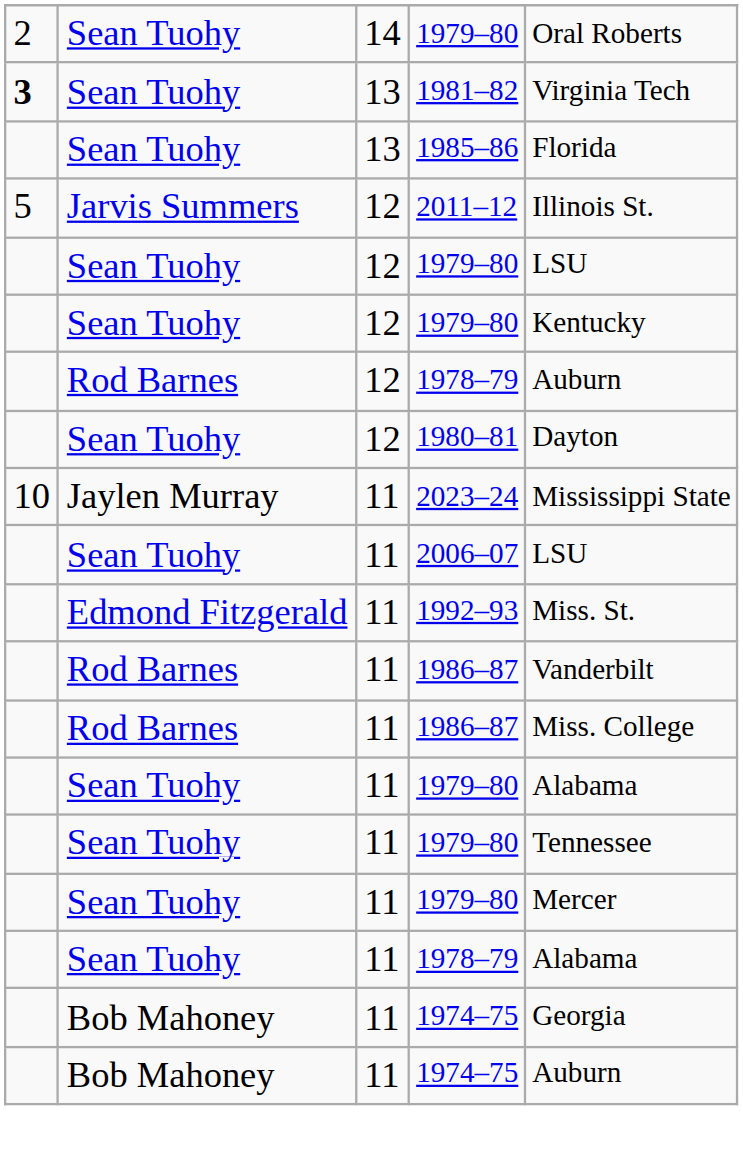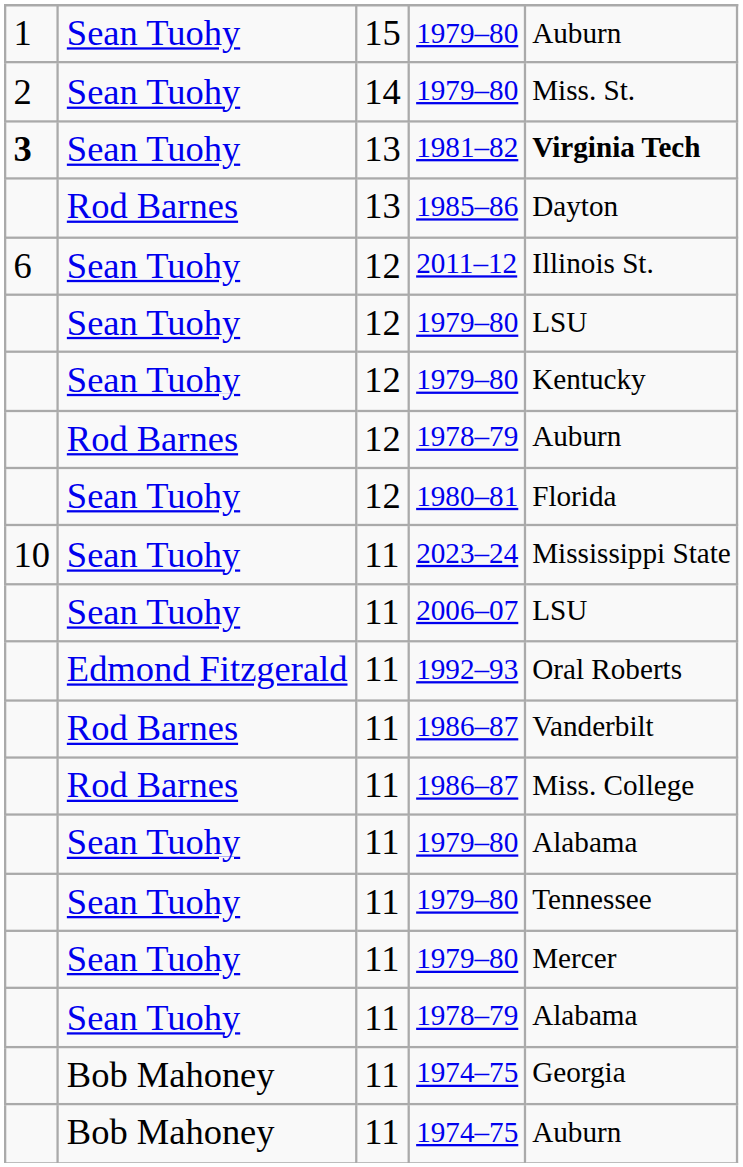 <table class="wikitable">
 <tr>
+</tr>
+<tr>
+<td>1</td>
+<td><a href='#'>Sean Tuohy</a></td>
+<td>15</td>
+<td style="font-size:80%;"><a href='#'>1979–80</a></td>
+<td style="font-size:80%;">Auburn</td>
 </tr>
 <tr>
 <td>2</td>
 <td><a href='#'>Sean Tuohy</a></td>
 <td>14</td>
 <td style="font-size:80%;"><a href='#'>1979–80</a></td>
-<td style="font-size:80%;">Oral Roberts</td>
+<td style="font-size:80%;">Miss. St.</td>
 </tr>
 <tr>
 <td><strong>3</strong></td>
 <td><a href='#'>Sean Tuohy</a></td>
 <td>13</td>
 <td style="font-size:80%;"><a href='#'>1981–82</a></td>
-<td style="font-size:80%;">Virginia Tech</td>
+<td style="font-size:80%;"><strong>Virginia Tech</strong></td>
 </tr>
 <tr>
 <td></td>
-<td><a href='#'>Sean Tuohy</a></td>
+<td><a href='#'>Rod Barnes</a></td>
 <td>13</td>
 <td style="font-size:80%;"><a href='#'>1985–86</a></td>
-<td style="font-size:80%;">Florida</td>
+<td style="font-size:80%;">Dayton</td>
 </tr>
 <tr>
-<td>5</td>
-<td><a href='#'>Jarvis Summers</a></td>
+<td>6</td>
+<td><a href='#'>Sean Tuohy</a></td>
 <td>12</td>
 <td style="font-size:80%;"><a href='#'>2011–12</a></td>
 <td style="font-size:80%;">Illinois St.</td>
 </tr>
 <tr>
 <td></td>
 <td><a href='#'>Sean Tuohy</a></td>
 <td>12</td>
 <td style="font-size:80%;"><a href='#'>1979–80</a></td>
 <td style="font-size:80%;">LSU</td>
 </tr>
 <tr>
 <td></td>
 <td><a href='#'>Sean Tuohy</a></td>
 <td>12</td>
 <td style="font-size:80%;"><a href='#'>1979–80</a></td>
 <td style="font-size:80%;">Kentucky</td>
 </tr>
 <tr>
 <td></td>
 <td><a href='#'>Rod Barnes</a></td>
 <td>12</td>
 <td style="font-size:80%;"><a href='#'>1978–79</a></td>
 <td style="font-size:80%;">Auburn</td>
 </tr>
 <tr>
 <td></td>
 <td><a href='#'>Sean Tuohy</a></td>
 <td>12</td>
 <td style="font-size:80%;"><a href='#'>1980–81</a></td>
-<td style="font-size:80%;">Dayton</td>
+<td style="font-size:80%;">Florida</td>
 </tr>
 <tr>
 <td>10</td>
-<td>Jaylen Murray</td>
+<td><a href='#'>Sean Tuohy</a></td>
 <td>11</td>
 <td style="font-size:80%;"><a href='#'>2023–24</a></td>
 <td style="font-size:80%;">Mississippi State</td>
 </tr>
 <tr>
 <td></td>
 <td><a href='#'>Sean Tuohy</a></td>
 <td>11</td>
 <td style="font-size:80%;"><a href='#'>2006–07</a></td>
 <td style="font-size:80%;">LSU</td>
 </tr>
 <tr>
 <td></td>
 <td><a href='#'>Edmond Fitzgerald</a></td>
 <td>11</td>
 <td style="font-size:80%;"><a href='#'>1992–93</a></td>
-<td style="font-size:80%;">Miss. St.</td>
+<td style="font-size:80%;">Oral Roberts</td>
 </tr>
 <tr>
 <td></td>
 <td><a href='#'>Rod Barnes</a></td>
 <td>11</td>
 <td style="font-size:80%;"><a href='#'>1986–87</a></td>
 <td style="font-size:80%;">Vanderbilt</td>
 </tr>
 <tr>
 <td></td>
 <td><a href='#'>Rod Barnes</a></td>
 <td>11</td>
 <td style="font-size:80%;"><a href='#'>1986–87</a></td>
 <td style="font-size:80%;">Miss. College</td>
 </tr>
 <tr>
 <td></td>
 <td><a href='#'>Sean Tuohy</a></td>
 <td>11</td>
 <td style="font-size:80%;"><a href='#'>1979–80</a></td>
 <td style="font-size:80%;">Alabama</td>
 </tr>
 <tr>
 <td></td>
 <td><a href='#'>Sean Tuohy</a></td>
 <td>11</td>
 <td style="font-size:80%;"><a href='#'>1979–80</a></td>
 <td style="font-size:80%;">Tennessee</td>
 </tr>
 <tr>
 <td></td>
 <td><a href='#'>Sean Tuohy</a></td>
 <td>11</td>
 <td style="font-size:80%;"><a href='#'>1979–80</a></td>
 <td style="font-size:80%;">Mercer</td>
 </tr>
 <tr>
 <td></td>
 <td><a href='#'>Sean Tuohy</a></td>
 <td>11</td>
 <td style="font-size:80%;"><a href='#'>1978–79</a></td>
 <td style="font-size:80%;">Alabama</td>
 </tr>
 <tr>
 <td></td>
 <td>Bob Mahoney</td>
 <td>11</td>
 <td style="font-size:80%;"><a href='#'>1974–75</a></td>
 <td style="font-size:80%;">Georgia</td>
 </tr>
 <tr>
 <td></td>
 <td>Bob Mahoney</td>
 <td>11</td>
 <td style="font-size:80%;"><a href='#'>1974–75</a></td>
 <td style="font-size:80%;">Auburn</td>
 </tr>
 </table>
